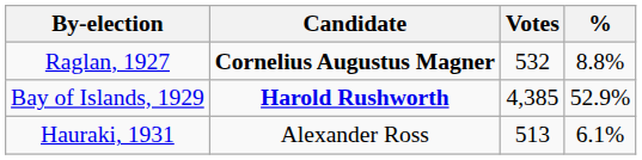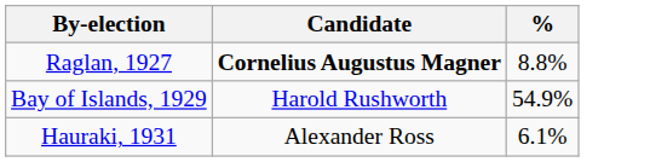 <table class="wikitable sortable" style="text-align:center;">
 <tr>
 <th>By-election</th>
 <th>Candidate</th>
-<th>Votes</th>
 <th>%</th>
 </tr>
 <tr>
 <td><a href='#'>Raglan, 1927</a></td>
 <td><strong>Cornelius Augustus Magner</strong></td>
-<td>532</td>
 <td>8.8%</td>
 </tr>
 <tr>
 <td><a href='#'>Bay of Islands, 1929</a></td>
-<td><strong><a href='#'>Harold Rushworth</a></strong></td>
-<td>4,385</td>
-<td>52.9%</td>
+<td><a href='#'>Harold Rushworth</a></td>
+<td>54.9%</td>
 </tr>
 <tr>
 <td><a href='#'>Hauraki, 1931</a></td>
 <td>Alexander Ross</td>
-<td>513</td>
 <td>6.1%</td>
 </tr>
 </table>
